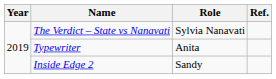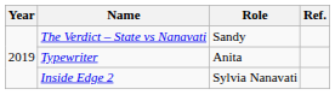 <table class="wikitable sortable">
 <tr>
 <th>Year</th>
 <th>Name</th>
 <th>Role</th>
 <th>Ref.</th>
 </tr>
 <tr>
 <td rowspan="3">2019</td>
 <td><em><a href='#'>The Verdict – State vs Nanavati</a></em></td>
-<td>Sylvia Nanavati</td>
+<td>Sandy</td>
 <td></td>
 </tr>
 <tr>
 <td><em><a href='#'>Typewriter</a></em></td>
 <td>Anita</td>
 <td></td>
 </tr>
 <tr>
 <td><em><a href='#'>Inside Edge 2</a></em></td>
-<td>Sandy</td>
+<td>Sylvia Nanavati</td>
 <td></td>
 </tr>
 </table>
